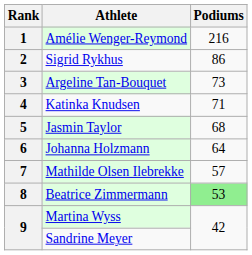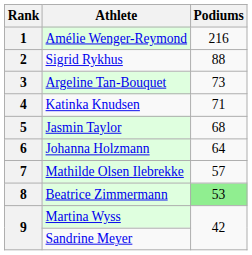 <table class="wikitable" style="font-size: 90%;">
 <tr>
 <th>Rank</th>
 <th>Athlete</th>
 <th>Podiums</th>
 </tr>
 <tr>
 <th>1</th>
 <td style="background:#dfffdf;"> <a href='#'>Amélie Wenger-Reymond</a></td>
 <td align="center">216</td>
 </tr>
 <tr>
 <th>2</th>
 <td> <a href='#'>Sigrid Rykhus</a></td>
-<td align="center">86</td>
+<td align="center">88</td>
 </tr>
 <tr>
 <th>3</th>
 <td style="background:#dfffdf;"> <a href='#'>Argeline Tan-Bouquet</a></td>
 <td align="center">73</td>
 </tr>
 <tr>
 <th>4</th>
 <td> <a href='#'>Katinka Knudsen</a></td>
 <td align="center">71</td>
 </tr>
 <tr>
 <th>5</th>
 <td style="background:#dfffdf;"> <a href='#'>Jasmin Taylor</a></td>
 <td align="center">68</td>
 </tr>
 <tr>
 <th>6</th>
 <td style="background:#dfffdf;"> <a href='#'>Johanna Holzmann</a></td>
 <td align="center">64</td>
 </tr>
 <tr>
 <th>7</th>
 <td style="background:#dfffdf;"> <a href='#'>Mathilde Olsen Ilebrekke</a></td>
 <td align="center">57</td>
 </tr>
 <tr>
 <th>8</th>
 <td style="background:#dfffdf;"> <a href='#'>Beatrice Zimmermann</a></td>
 <td align="center" style="background: lightgreen;">53</td>
 </tr>
 <tr>
 <th rowspan="2">9</th>
 <td style="background:#dfffdf;"> <a href='#'>Martina Wyss</a></td>
 <td align="center" rowspan="2">42</td>
 </tr>
 <tr>
 <td> <a href='#'>Sandrine Meyer</a></td>
 </tr>
 </table>
